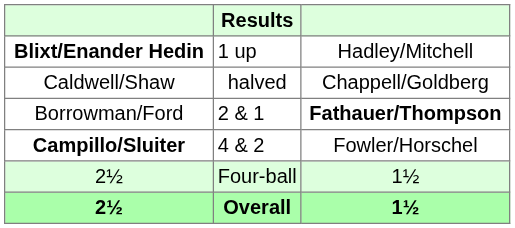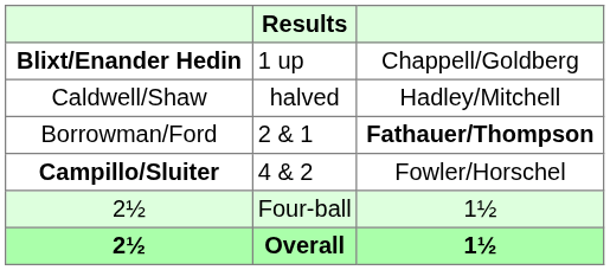 <table border="1" cellpadding="3" style="border-collapse:collapse; text-align:center;">
 <tr style="background:#ddffdd;">
 <th width=160></th>
 <th>Results</th>
 <th width=160></th>
 </tr>
 <tr>
 <td><strong>Blixt/Enander Hedin</strong></td>
 <td align=left> 1 up</td>
-<td>Hadley/Mitchell</td>
+<td>Chappell/Goldberg</td>
 </tr>
 <tr>
 <td>Caldwell/Shaw</td>
 <td>halved</td>
-<td>Chappell/Goldberg</td>
+<td>Hadley/Mitchell</td>
 </tr>
 <tr>
 <td>Borrowman/Ford</td>
 <td align=left> 2 & 1</td>
 <td><strong>Fathauer/Thompson</strong></td>
 </tr>
 <tr>
 <td><strong>Campillo/Sluiter</strong></td>
 <td align=left> 4 & 2</td>
 <td>Fowler/Horschel</td>
 </tr>
 <tr style="background:#ddffdd;">
 <td>2½</td>
 <td>Four-ball</td>
 <td>1½</td>
 </tr>
 <tr style="background:#aaffaa;">
 <th>2½</th>
 <th>Overall</th>
 <th>1½</th>
 </tr>
 </table>
